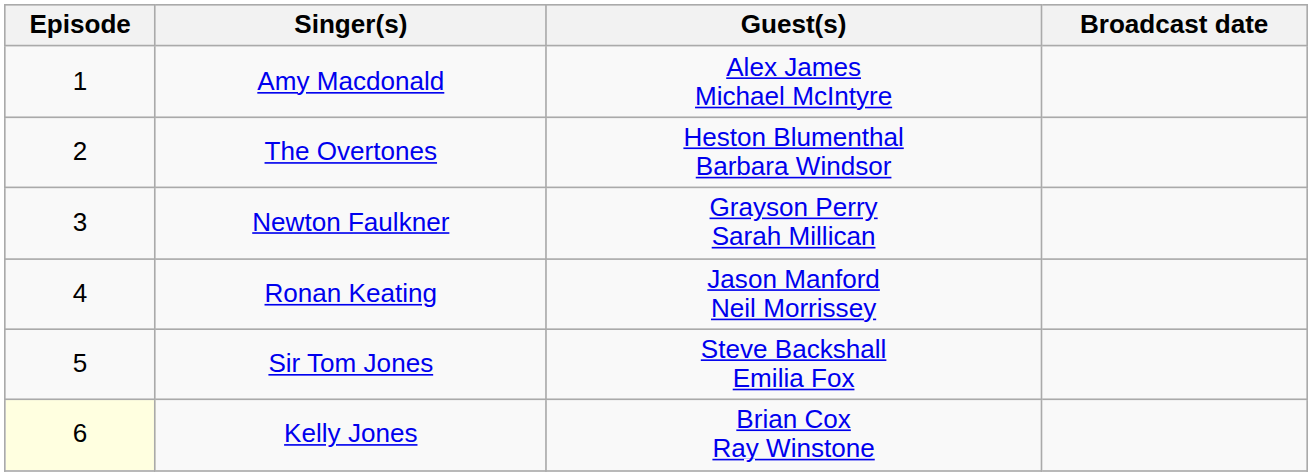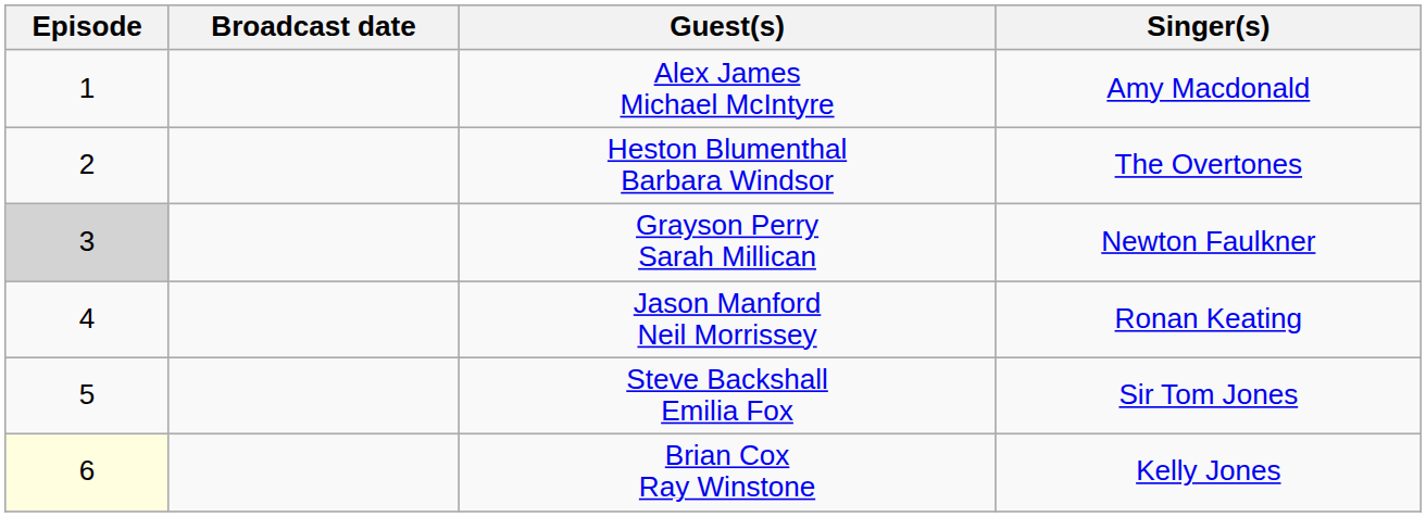 <table class="wikitable"  style="width:800px; text-align:center;">
 <tr>
 <th>Episode</th>
+<th>Broadcast date</th>
+<th style="width:38%;">Guest(s)</th>
 <th style="width:30%;">Singer(s)</th>
-<th style="width:38%;">Guest(s)</th>
-<th>Broadcast date</th>
 </tr>
 <tr>
 <td>1</td>
+<td></td>
+<td><a href='#'>Alex James</a><br><a href='#'>Michael McIntyre</a></td>
 <td><a href='#'>Amy Macdonald</a></td>
-<td><a href='#'>Alex James</a><br><a href='#'>Michael McIntyre</a></td>
-<td></td>
 </tr>
 <tr>
 <td>2</td>
+<td></td>
+<td><a href='#'>Heston Blumenthal</a><br><a href='#'>Barbara Windsor</a></td>
 <td><a href='#'>The Overtones</a></td>
-<td><a href='#'>Heston Blumenthal</a><br><a href='#'>Barbara Windsor</a></td>
-<td></td>
 </tr>
 <tr>
-<td>3</td>
+<td style="background: lightgrey;">3</td>
+<td></td>
+<td><a href='#'>Grayson Perry</a><br><a href='#'>Sarah Millican</a></td>
 <td><a href='#'>Newton Faulkner</a></td>
-<td><a href='#'>Grayson Perry</a><br><a href='#'>Sarah Millican</a></td>
-<td></td>
 </tr>
 <tr>
 <td>4</td>
+<td></td>
+<td><a href='#'>Jason Manford</a><br><a href='#'>Neil Morrissey</a></td>
 <td><a href='#'>Ronan Keating</a></td>
-<td><a href='#'>Jason Manford</a><br><a href='#'>Neil Morrissey</a></td>
-<td></td>
 </tr>
 <tr>
 <td>5</td>
+<td></td>
+<td><a href='#'>Steve Backshall</a><br><a href='#'>Emilia Fox</a></td>
 <td><a href='#'>Sir Tom Jones</a></td>
-<td><a href='#'>Steve Backshall</a><br><a href='#'>Emilia Fox</a></td>
-<td></td>
 </tr>
 <tr>
 <td style="background: lightyellow;">6</td>
+<td></td>
+<td><a href='#'>Brian Cox</a><br><a href='#'>Ray Winstone</a></td>
 <td><a href='#'>Kelly Jones</a></td>
-<td><a href='#'>Brian Cox</a><br><a href='#'>Ray Winstone</a></td>
-<td></td>
 </tr>
 </table>
